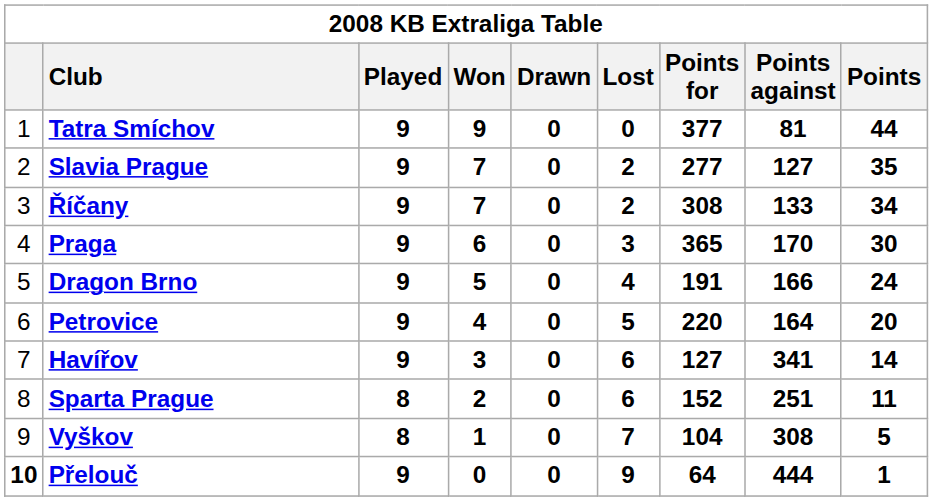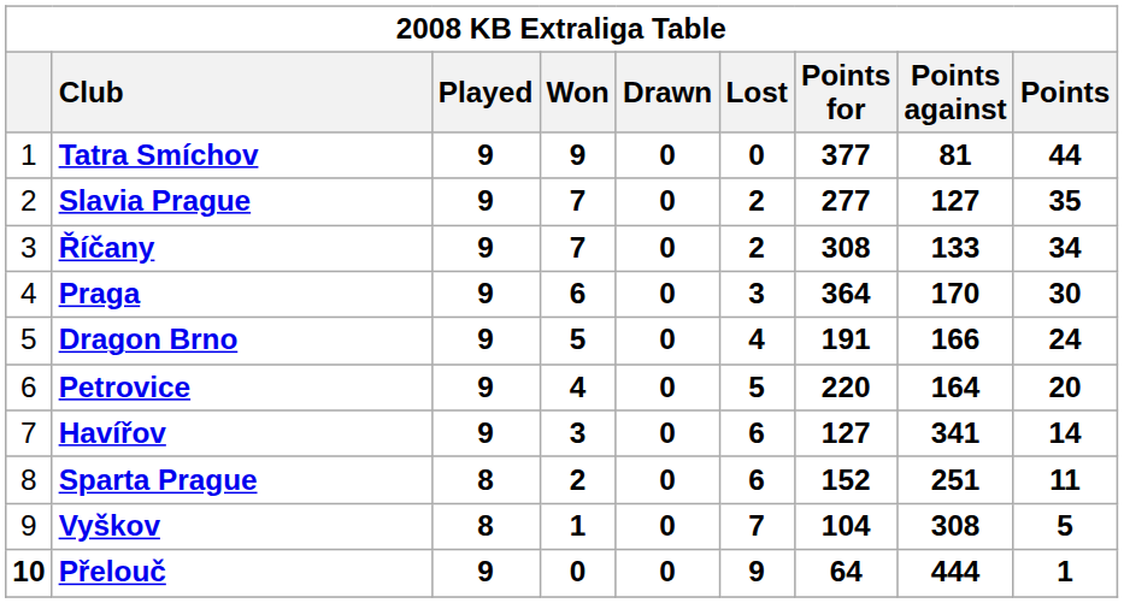 <table class="wikitable" style="float:left; margin-right:15px; text-align: center;">
 <tr>
 <td colspan="10" bgcolor="#FFFFFF" cellpadding="0" cellspacing="0"><strong>2008 KB Extraliga Table</strong></td>
 </tr>
 <tr>
 <th bgcolor="#efefef" width="10"></th>
 <th bgcolor="#efefef" style="text-align:left" width="200">Club</th>
 <th bgcolor="#efefef" width="20">Played</th>
 <th bgcolor="#efefef" width="20">Won</th>
 <th bgcolor="#efefef" width="20">Drawn</th>
 <th bgcolor="#efefef" width="20">Lost</th>
 <th bgcolor="#efefef" width="20">Points for</th>
 <th bgcolor="#efefef" width="20">Points against</th>
 <th bgcolor="#efefef" width="20">Points</th>
 </tr>
 <tr bgcolor=#ffffff align=center>
 <td>1</td>
 <td align=left><strong><a href='#'>Tatra Smíchov</a></strong></td>
 <td><strong>9</strong></td>
 <td><strong>9</strong></td>
 <td><strong>0</strong></td>
 <td><strong>0</strong></td>
 <td><strong>377</strong></td>
 <td><strong>81</strong></td>
 <td><strong>44</strong></td>
 </tr>
 <tr bgcolor=#ffffff align=center>
 <td>2</td>
 <td align=left><strong><a href='#'>Slavia Prague</a></strong></td>
 <td><strong>9</strong></td>
 <td><strong>7</strong></td>
 <td><strong>0</strong></td>
 <td><strong>2</strong></td>
 <td><strong>277</strong></td>
 <td><strong>127</strong></td>
 <td><strong>35</strong></td>
 </tr>
 <tr bgcolor=#ffffff align=center>
 <td>3</td>
 <td align=left><strong><a href='#'>Říčany</a></strong></td>
 <td><strong>9</strong></td>
 <td><strong>7</strong></td>
 <td><strong>0</strong></td>
 <td><strong>2</strong></td>
 <td><strong>308</strong></td>
 <td><strong>133</strong></td>
 <td><strong>34</strong></td>
 </tr>
 <tr bgcolor=#ffffff align=center>
 <td>4</td>
 <td align=left><strong><a href='#'>Praga</a></strong></td>
 <td><strong>9</strong></td>
 <td><strong>6</strong></td>
 <td><strong>0</strong></td>
 <td><strong>3</strong></td>
-<td><strong>365</strong></td>
+<td><strong>364</strong></td>
 <td><strong>170</strong></td>
 <td><strong>30</strong></td>
 </tr>
 <tr bgcolor=#ffffff align=center>
 <td>5</td>
 <td align=left><strong><a href='#'>Dragon Brno</a></strong></td>
 <td><strong>9</strong></td>
 <td><strong>5</strong></td>
 <td><strong>0</strong></td>
 <td><strong>4</strong></td>
 <td><strong>191</strong></td>
 <td><strong>166</strong></td>
 <td><strong>24</strong></td>
 </tr>
 <tr bgcolor=#ffffff align=center>
 <td>6</td>
 <td align=left><strong><a href='#'>Petrovice</a></strong></td>
 <td><strong>9</strong></td>
 <td><strong>4</strong></td>
 <td><strong>0</strong></td>
 <td><strong>5</strong></td>
 <td><strong>220</strong></td>
 <td><strong>164</strong></td>
 <td><strong>20</strong></td>
 </tr>
 <tr bgcolor=#ffffff align=center>
 <td>7</td>
 <td align=left><strong><a href='#'>Havířov</a></strong></td>
 <td><strong>9</strong></td>
 <td><strong>3</strong></td>
 <td><strong>0</strong></td>
 <td><strong>6</strong></td>
 <td><strong>127</strong></td>
 <td><strong>341</strong></td>
 <td><strong>14</strong></td>
 </tr>
 <tr bgcolor=#ffffff align=center>
 <td>8</td>
 <td align=left><strong><a href='#'>Sparta Prague</a></strong></td>
 <td><strong>8</strong></td>
 <td><strong>2</strong></td>
 <td><strong>0</strong></td>
 <td><strong>6</strong></td>
 <td><strong>152</strong></td>
 <td><strong>251</strong></td>
 <td><strong>11</strong></td>
 </tr>
 <tr bgcolor=#ffffff align=center>
 <td>9</td>
 <td align=left><strong><a href='#'>Vyškov</a></strong></td>
 <td><strong>8</strong></td>
 <td><strong>1</strong></td>
 <td><strong>0</strong></td>
 <td><strong>7</strong></td>
 <td><strong>104</strong></td>
 <td><strong>308</strong></td>
 <td><strong>5</strong></td>
 </tr>
 <tr bgcolor=#ffffff align=center>
 <td><strong>10</strong></td>
 <td align=left><strong><a href='#'>Přelouč</a></strong></td>
 <td><strong>9</strong></td>
 <td><strong>0</strong></td>
 <td><strong>0</strong></td>
 <td><strong>9</strong></td>
 <td><strong>64</strong></td>
 <td><strong>444</strong></td>
 <td><strong>1</strong></td>
 </tr>
 </table>
